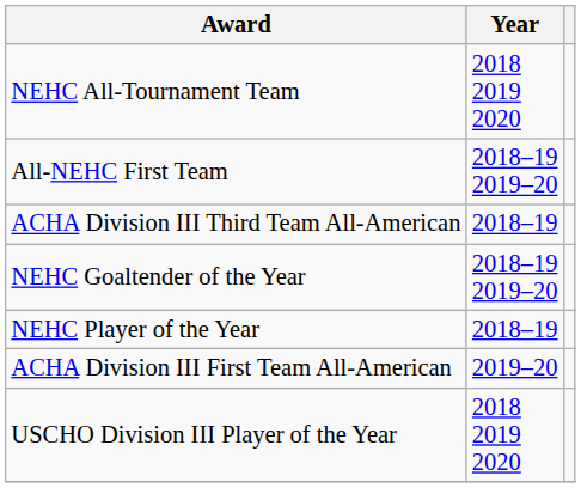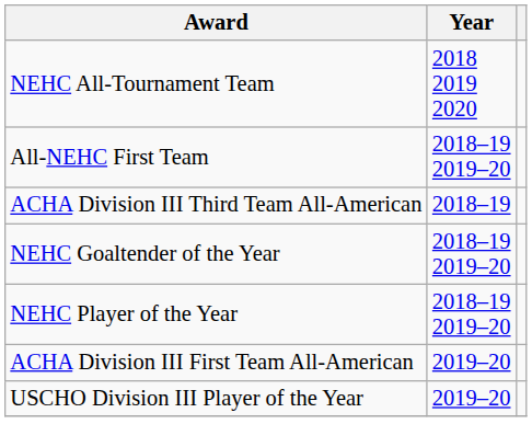 <table class="wikitable">
 <tr>
 <th>Award</th>
 <th>Year</th>
 <th></th>
 </tr>
 <tr>
 <td><a href='#'>NEHC</a> All-Tournament Team</td>
 <td><a href='#'>2018</a><br><a href='#'>2019</a><br><a href='#'>2020</a></td>
 <td></td>
 </tr>
 <tr>
 <td>All-<a href='#'>NEHC</a> First Team</td>
 <td><a href='#'>2018–19</a><br><a href='#'>2019–20</a></td>
 <td></td>
 </tr>
 <tr>
 <td><a href='#'>ACHA</a> Division III Third Team All-American</td>
 <td><a href='#'>2018–19</a></td>
 <td></td>
 </tr>
 <tr>
 <td><a href='#'>NEHC</a> Goaltender of the Year</td>
 <td><a href='#'>2018–19</a><br><a href='#'>2019–20</a></td>
 <td></td>
 </tr>
 <tr>
 <td><a href='#'>NEHC</a> Player of the Year</td>
-<td><a href='#'>2018–19</a></td>
+<td><a href='#'>2018–19</a><br><a href='#'>2019–20</a></td>
 <td></td>
 </tr>
 <tr>
 <td><a href='#'>ACHA</a> Division III First Team All-American</td>
 <td><a href='#'>2019–20</a></td>
 <td></td>
 </tr>
 <tr>
 <td>USCHO Division III Player of the Year</td>
-<td><a href='#'>2018</a><br><a href='#'>2019</a><br><a href='#'>2020</a></td>
+<td><a href='#'>2019–20</a></td>
 <td></td>
 </tr>
 <tr>
 </tr>
 </table>
